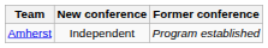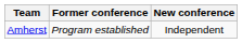 <table class="wikitable">
 <tr>
 <th>Team</th>
+<th>Former conference</th>
 <th>New conference</th>
-<th>Former conference</th>
 </tr>
 <tr style="text-align:center;">
 <td><a href='#'>Amherst</a></td>
+<td><em>Program established</em></td>
 <td>Independent</td>
-<td><em>Program established</em></td>
 </tr>
 </table>
